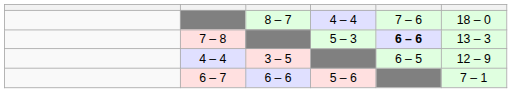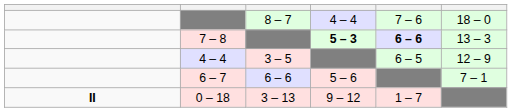 <table cellspacing="0" cellpadding="3" style="background-color: #f9f9f9; font-size: 90%; text-align: center"  class="wikitable">
 <tr>
 <th width=200></th>
 <th width=70></th>
 <th width=70></th>
 <th width=70></th>
 <th width=70></th>
 <th width=70></th>
 </tr>
 <tr>
 <td align=center><strong></strong></td>
 <td bgcolor="#808080"></td>
 <td bgcolor="#e0ffe0">8 – 7</td>
 <td bgcolor="#e0e0ff">4 – 4</td>
 <td bgcolor="#e0ffe0">7 – 6</td>
 <td bgcolor="#e0ffe0">18 – 0</td>
 </tr>
 <tr>
 <td align=center><strong></strong></td>
 <td bgcolor="#ffe0e0">7 – 8</td>
 <td bgcolor="#808080"></td>
-<td bgcolor="#e0ffe0">5 – 3</td>
+<td bgcolor="#e0ffe0"><strong>5 – 3</strong></td>
 <td bgcolor="#e0e0ff"><strong>6 – 6</strong></td>
 <td bgcolor="#e0ffe0">13 – 3</td>
 </tr>
 <tr>
 <td align=center><strong></strong></td>
 <td bgcolor="#e0e0ff">4 – 4</td>
 <td bgcolor="#ffe0e0">3 – 5</td>
 <td bgcolor="#808080"></td>
 <td bgcolor="#e0ffe0">6 – 5</td>
 <td bgcolor="#e0ffe0">12 – 9</td>
 </tr>
 <tr>
 <td align=center><strong></strong></td>
 <td bgcolor="#ffe0e0">6 – 7</td>
 <td bgcolor="#e0e0ff">6 – 6</td>
 <td bgcolor="#ffe0e0">5 – 6</td>
 <td bgcolor="#808080"></td>
 <td bgcolor="#e0ffe0">7 – 1</td>
 </tr>
+<tr>
+<td align=center><strong> II</strong></td>
+<td bgcolor="#ffe0e0">0 – 18</td>
+<td bgcolor="#ffe0e0">3 – 13</td>
+<td bgcolor="#ffe0e0">9 – 12</td>
+<td bgcolor="#ffe0e0">1 – 7</td>
+<td bgcolor="#808080"></td>
+</tr>
 </table>
